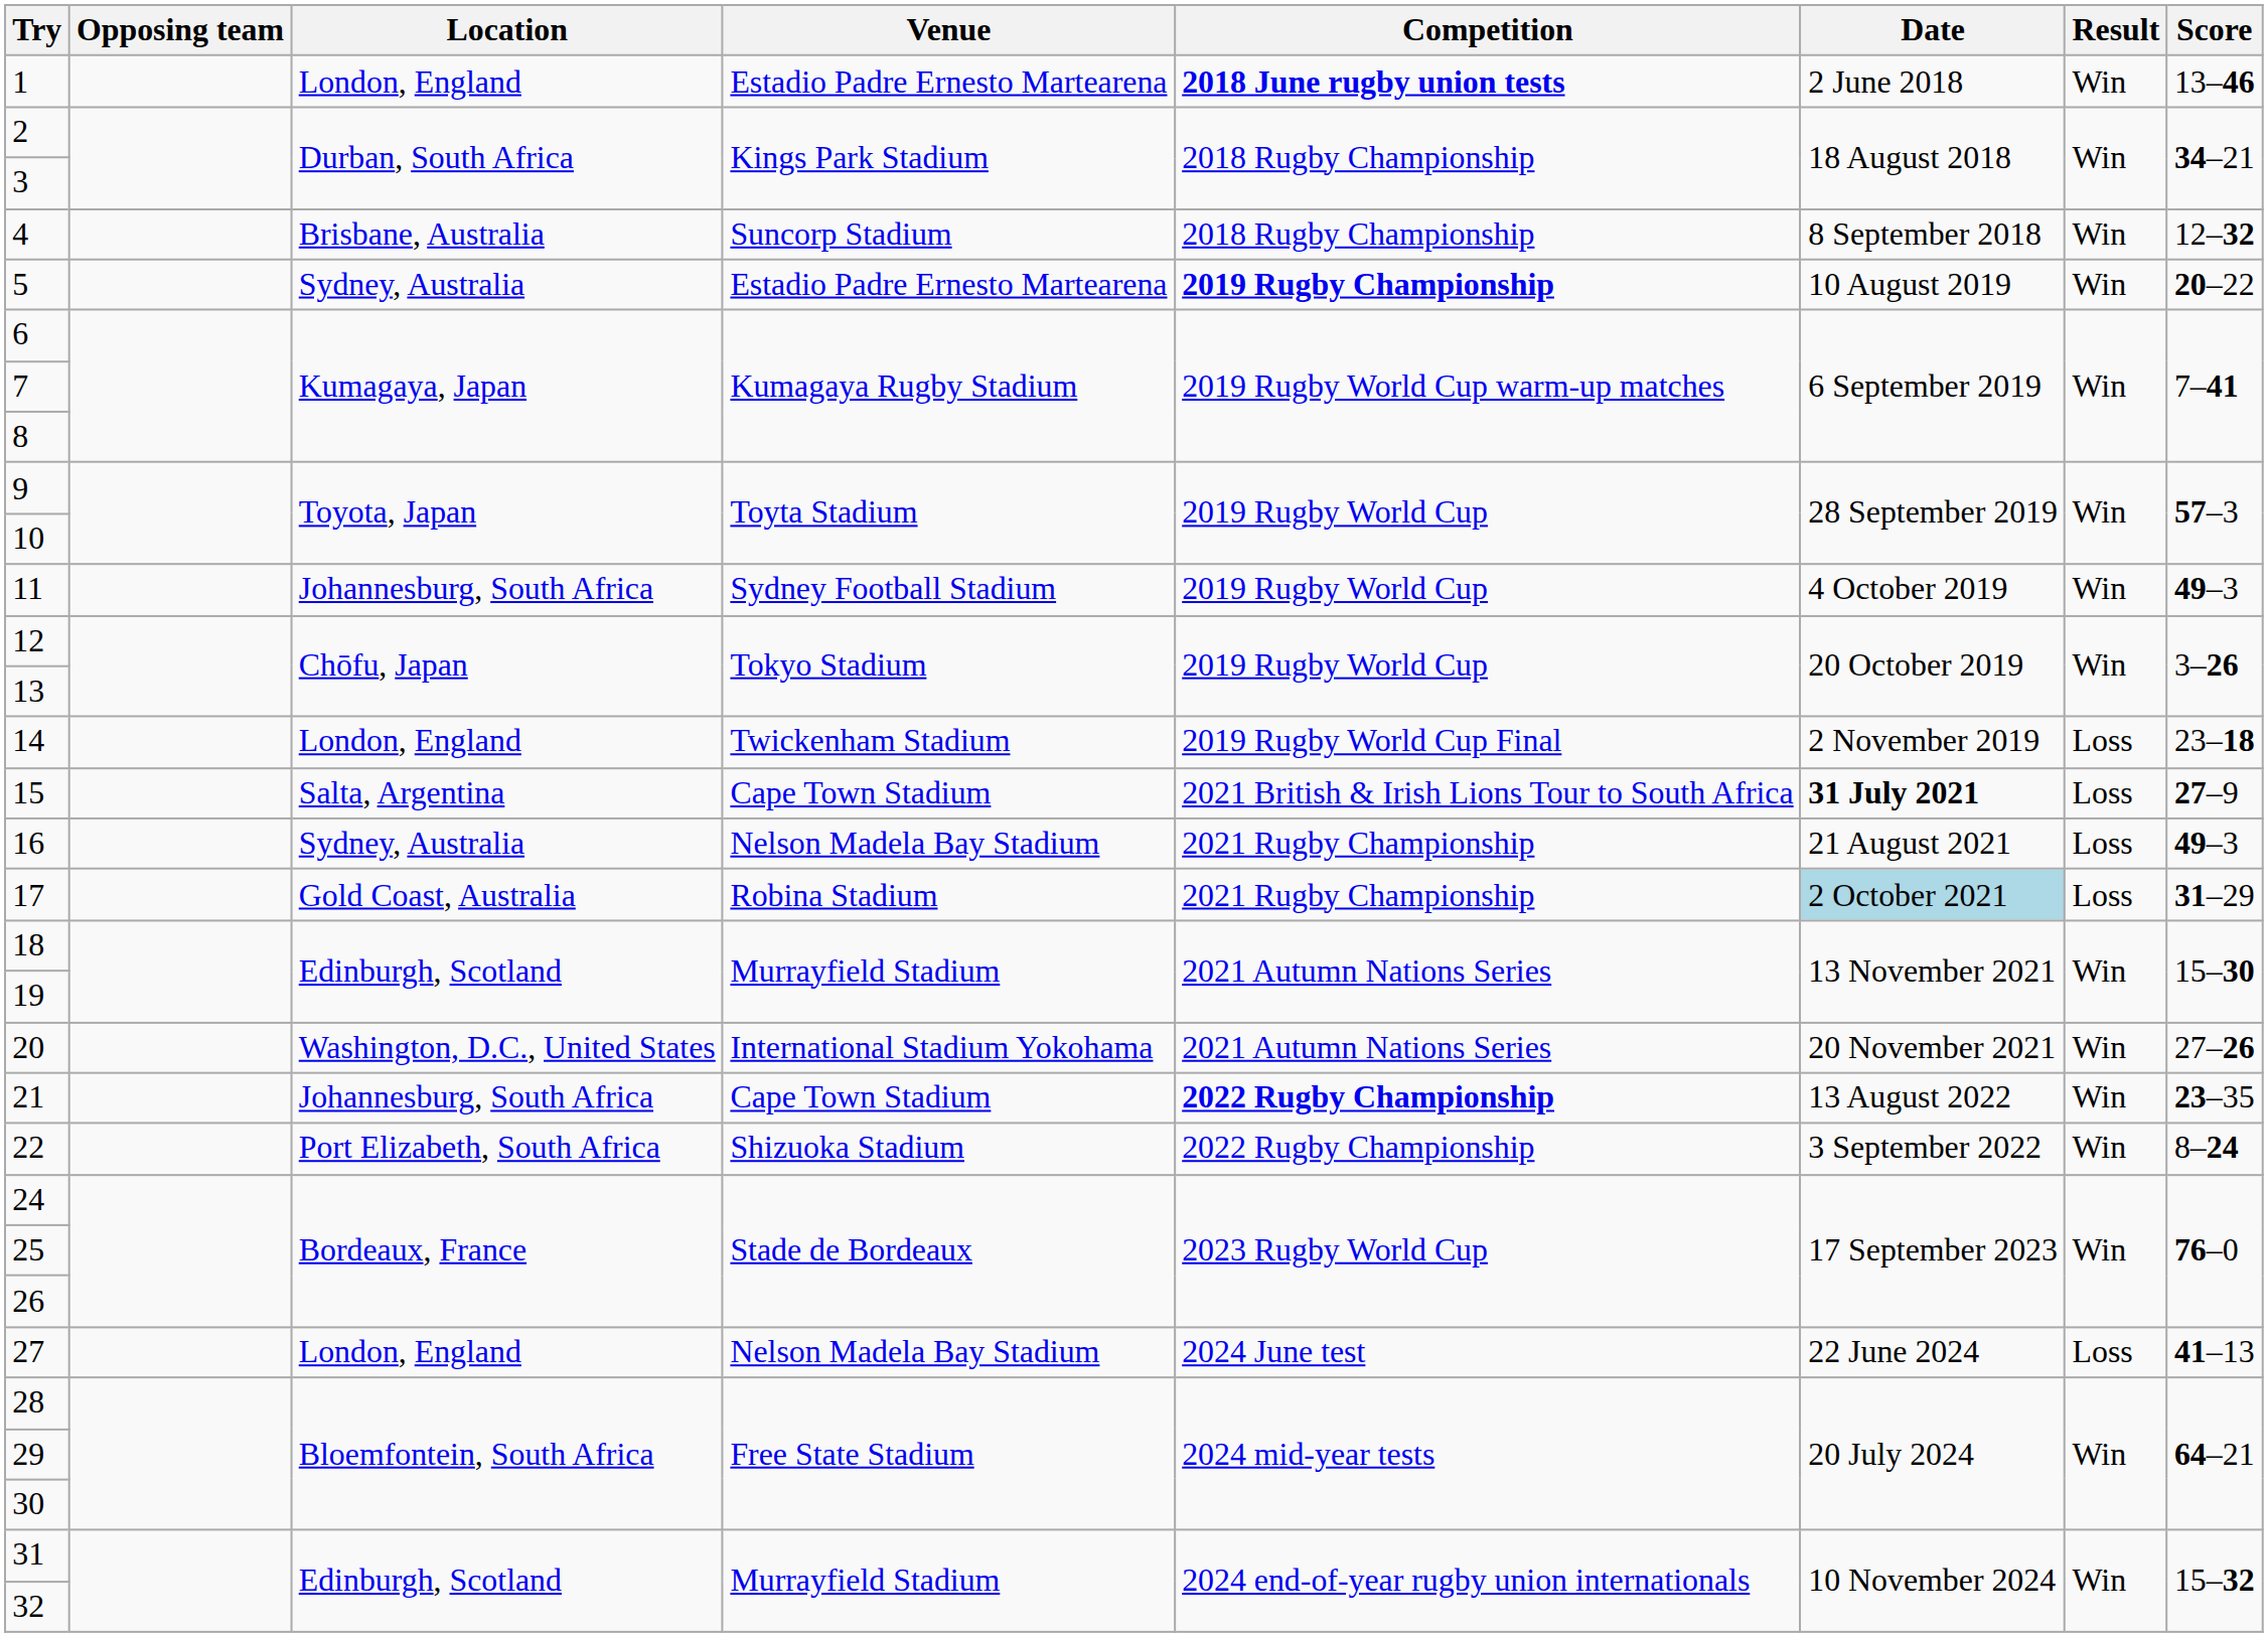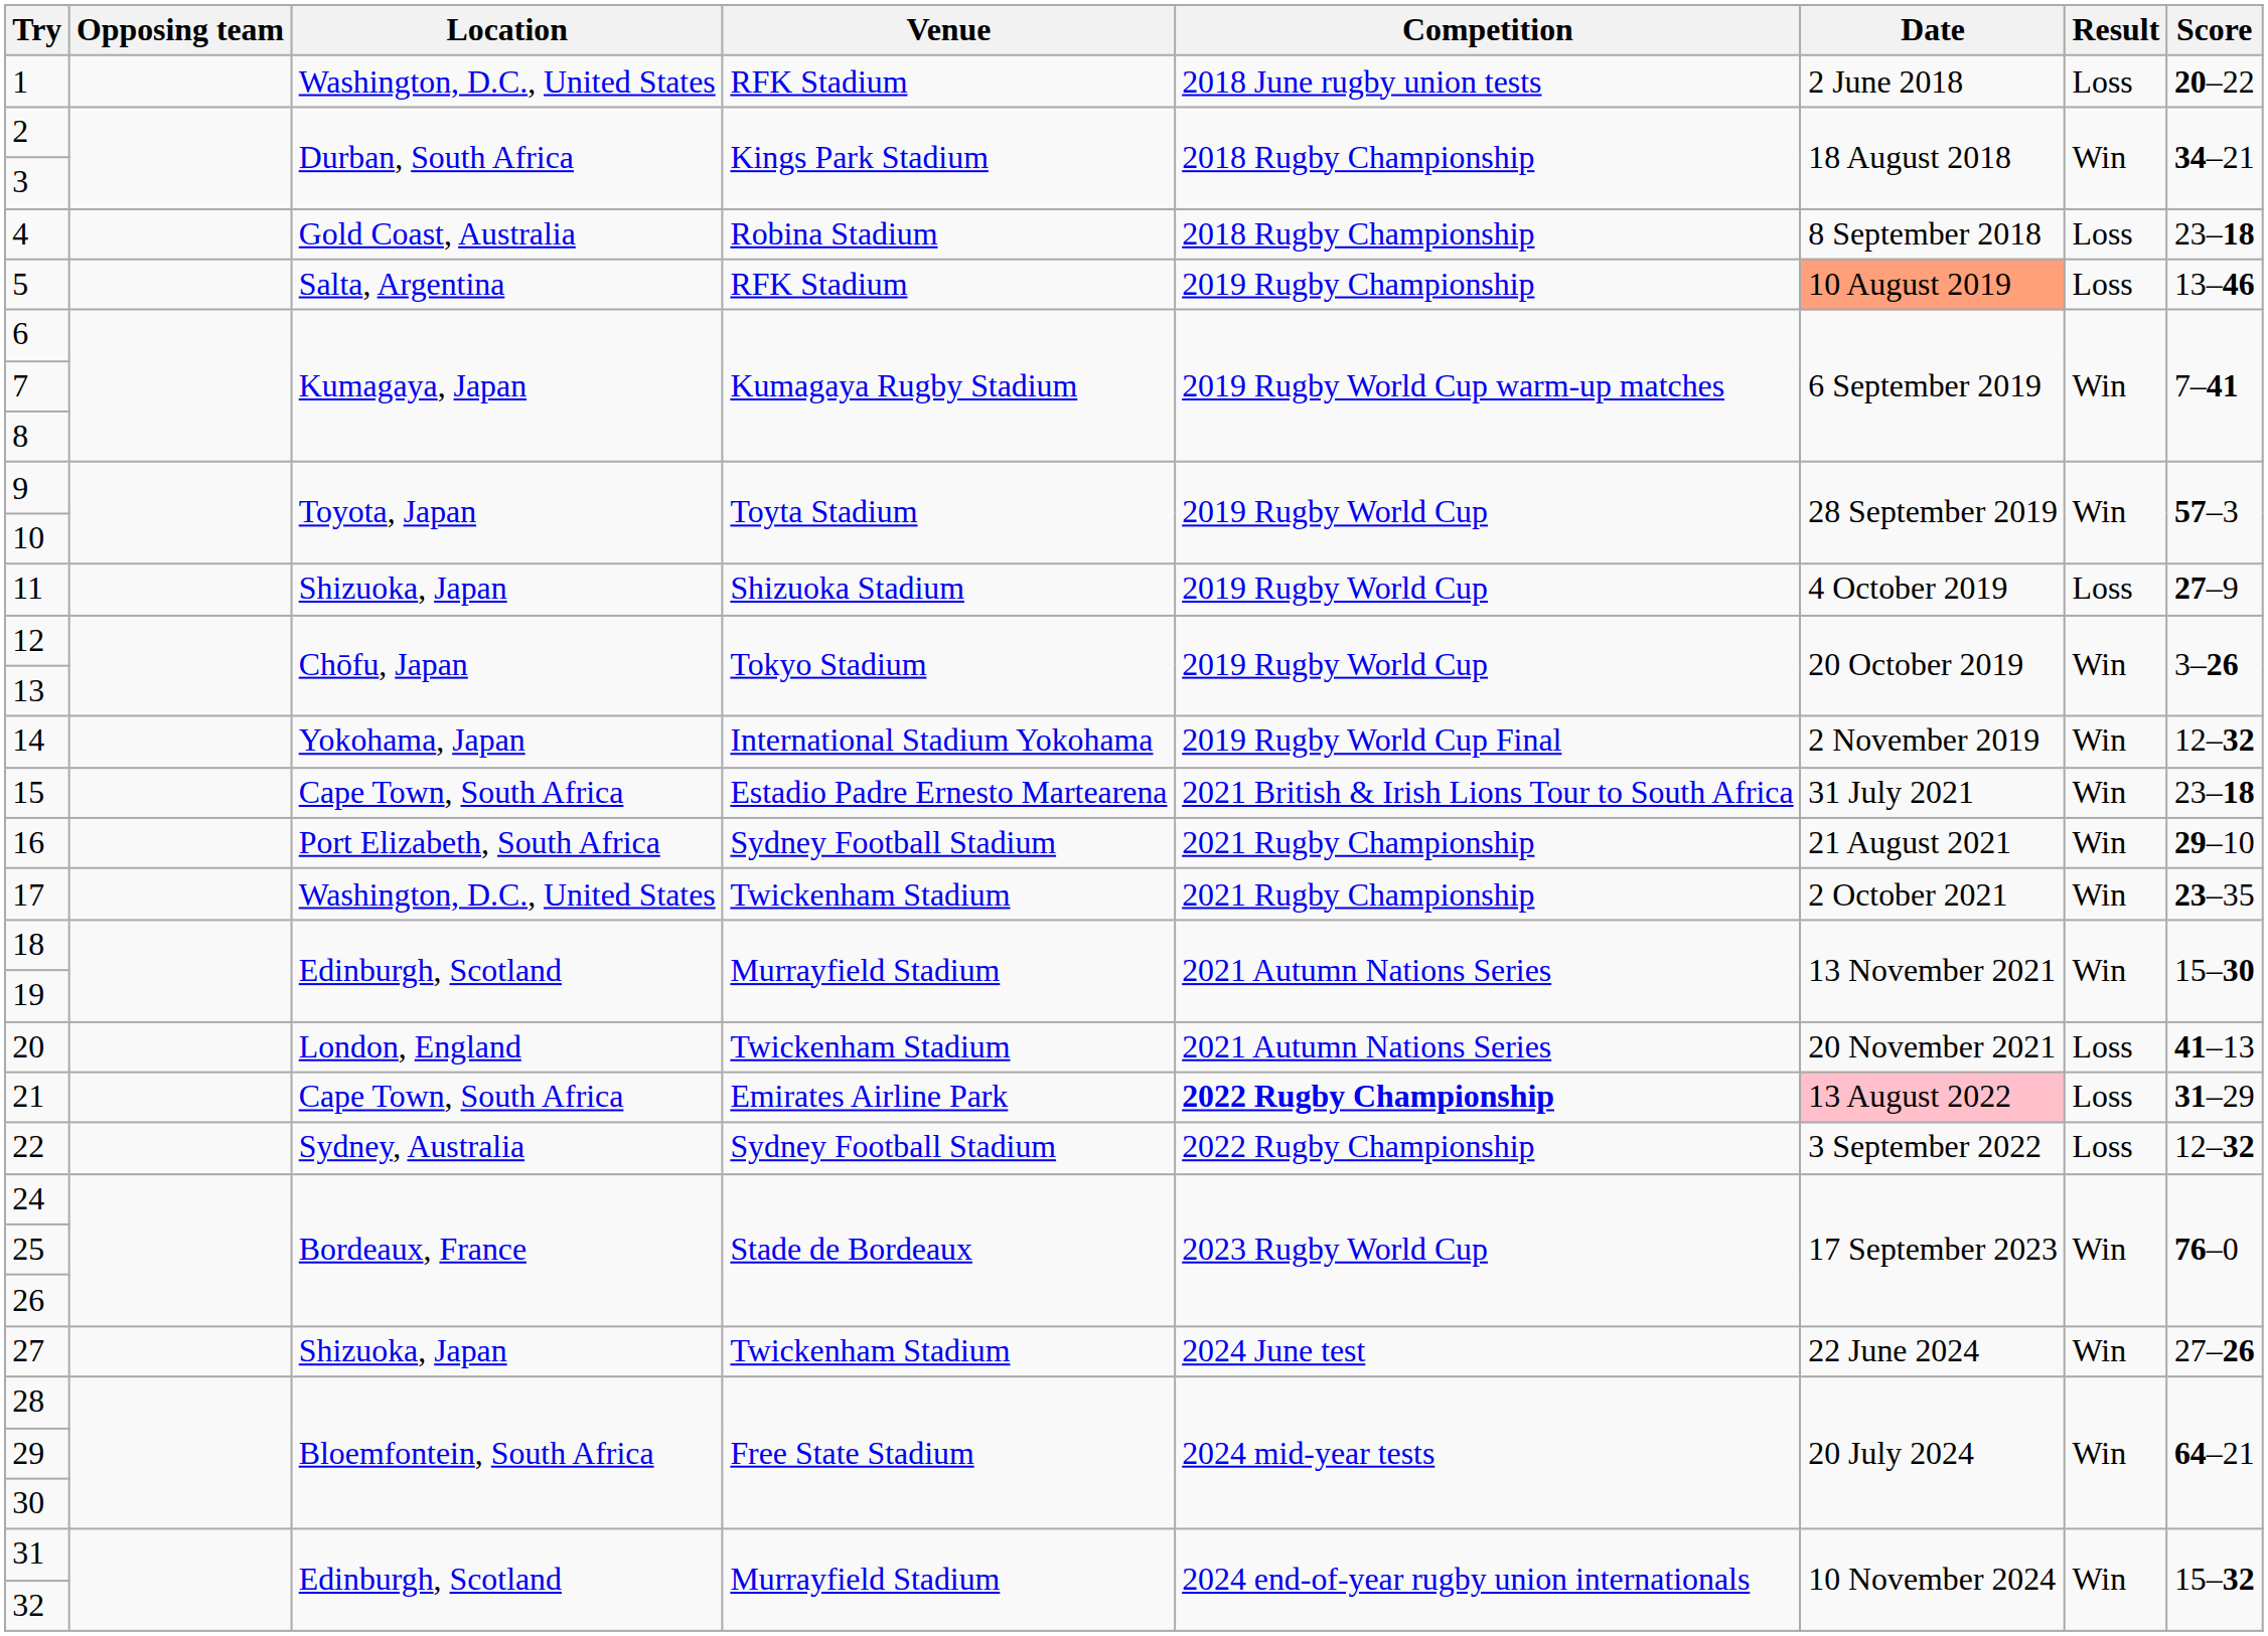 <table class="wikitable" style="font-size:100%">
 <tr>
 <th>Try</th>
 <th>Opposing team</th>
 <th>Location</th>
 <th>Venue</th>
 <th>Competition</th>
 <th>Date</th>
 <th>Result</th>
 <th>Score</th>
 </tr>
 <tr>
 <td>1</td>
 <td></td>
-<td><a href='#'>London</a>, <a href='#'>England</a></td>
-<td><a href='#'>Estadio Padre Ernesto Martearena</a></td>
-<td><strong><a href='#'>2018 June rugby union tests</a></strong></td>
+<td><a href='#'>Washington, D.C.</a>, <a href='#'>United States</a></td>
+<td><a href='#'>RFK Stadium</a></td>
+<td><a href='#'>2018 June rugby union tests</a></td>
 <td>2 June 2018</td>
-<td>Win</td>
-<td>13–<strong>46</strong></td>
+<td>Loss</td>
+<td><strong>20</strong>–22</td>
 </tr>
 <tr>
 <td>2</td>
 <td rowspan="2"></td>
 <td rowspan="2"><a href='#'>Durban</a>, <a href='#'>South Africa</a></td>
 <td rowspan="2"><a href='#'>Kings Park Stadium</a></td>
 <td rowspan="2"><a href='#'>2018 Rugby Championship</a></td>
 <td rowspan="2">18 August 2018</td>
 <td rowspan="2">Win</td>
 <td rowspan="2"><strong>34</strong>–21</td>
 </tr>
 <tr>
 <td>3</td>
 </tr>
 <tr>
 <td>4</td>
 <td></td>
-<td><a href='#'>Brisbane</a>, <a href='#'>Australia</a></td>
-<td><a href='#'>Suncorp Stadium</a></td>
+<td><a href='#'>Gold Coast</a>, <a href='#'>Australia</a></td>
+<td><a href='#'>Robina Stadium</a></td>
 <td><a href='#'>2018 Rugby Championship</a></td>
 <td>8 September 2018</td>
-<td>Win</td>
-<td>12–<strong>32</strong></td>
+<td>Loss</td>
+<td>23–<strong>18</strong></td>
 </tr>
 <tr>
 <td>5</td>
 <td></td>
-<td><a href='#'>Sydney</a>, <a href='#'>Australia</a></td>
-<td><a href='#'>Estadio Padre Ernesto Martearena</a></td>
-<td><strong><a href='#'>2019 Rugby Championship</a></strong></td>
-<td>10 August 2019</td>
-<td>Win</td>
-<td><strong>20</strong>–22</td>
+<td><a href='#'>Salta</a>, <a href='#'>Argentina</a></td>
+<td><a href='#'>RFK Stadium</a></td>
+<td><a href='#'>2019 Rugby Championship</a></td>
+<td style="background: lightsalmon;">10 August 2019</td>
+<td>Loss</td>
+<td>13–<strong>46</strong></td>
 </tr>
 <tr>
 <td>6</td>
 <td rowspan="3"></td>
 <td rowspan="3"><a href='#'>Kumagaya</a>, <a href='#'>Japan</a></td>
 <td rowspan="3"><a href='#'>Kumagaya Rugby Stadium</a></td>
 <td rowspan="3"><a href='#'>2019 Rugby World Cup warm-up matches</a></td>
 <td rowspan="3">6 September 2019</td>
 <td rowspan="3">Win</td>
 <td rowspan="3">7–<strong>41</strong></td>
 </tr>
 <tr>
 <td>7</td>
 </tr>
 <tr>
 <td>8</td>
 </tr>
 <tr>
 <td>9</td>
 <td rowspan="2"></td>
 <td rowspan="2"><a href='#'>Toyota</a>, <a href='#'>Japan</a></td>
 <td rowspan="2"><a href='#'>Toyta Stadium</a></td>
 <td rowspan="2"><a href='#'>2019 Rugby World Cup</a></td>
 <td rowspan="2">28 September 2019</td>
 <td rowspan="2">Win</td>
 <td rowspan="2"><strong>57</strong>–3</td>
 </tr>
 <tr>
 <td>10</td>
 </tr>
 <tr>
 <td>11</td>
 <td></td>
-<td><a href='#'>Johannesburg</a>, <a href='#'>South Africa</a></td>
-<td><a href='#'>Sydney Football Stadium</a></td>
+<td><a href='#'>Shizuoka</a>, <a href='#'>Japan</a></td>
+<td><a href='#'>Shizuoka Stadium</a></td>
 <td><a href='#'>2019 Rugby World Cup</a></td>
 <td>4 October 2019</td>
-<td>Win</td>
-<td><strong>49</strong>–3</td>
+<td>Loss</td>
+<td><strong>27</strong>–9</td>
 </tr>
 <tr>
 <td>12</td>
 <td rowspan="2"></td>
 <td rowspan="2"><a href='#'>Chōfu</a>, <a href='#'>Japan</a></td>
 <td rowspan="2"><a href='#'>Tokyo Stadium</a></td>
 <td rowspan="2"><a href='#'>2019 Rugby World Cup</a></td>
 <td rowspan="2">20 October 2019</td>
 <td rowspan="2">Win</td>
 <td rowspan="2">3–<strong>26</strong></td>
 </tr>
 <tr>
 <td>13</td>
 </tr>
 <tr>
 <td>14</td>
 <td></td>
-<td><a href='#'>London</a>, <a href='#'>England</a></td>
-<td><a href='#'>Twickenham Stadium</a></td>
+<td><a href='#'>Yokohama</a>, <a href='#'>Japan</a></td>
+<td><a href='#'>International Stadium Yokohama</a></td>
 <td><a href='#'>2019 Rugby World Cup Final</a></td>
 <td>2 November 2019</td>
-<td>Loss</td>
-<td>23–<strong>18</strong></td>
+<td>Win</td>
+<td>12–<strong>32</strong></td>
 </tr>
 <tr>
 <td>15</td>
 <td></td>
-<td><a href='#'>Salta</a>, <a href='#'>Argentina</a></td>
-<td><a href='#'>Cape Town Stadium</a></td>
+<td><a href='#'>Cape Town</a>, <a href='#'>South Africa</a></td>
+<td><a href='#'>Estadio Padre Ernesto Martearena</a></td>
 <td><a href='#'>2021 British & Irish Lions Tour to South Africa</a></td>
-<td><strong>31 July 2021</strong></td>
-<td>Loss</td>
-<td><strong>27</strong>–9</td>
+<td>31 July 2021</td>
+<td>Win</td>
+<td>23–<strong>18</strong></td>
 </tr>
 <tr>
 <td>16</td>
 <td></td>
-<td><a href='#'>Sydney</a>, <a href='#'>Australia</a></td>
-<td><a href='#'>Nelson Madela Bay Stadium</a></td>
+<td><a href='#'>Port Elizabeth</a>, <a href='#'>South Africa</a></td>
+<td><a href='#'>Sydney Football Stadium</a></td>
 <td><a href='#'>2021 Rugby Championship</a></td>
 <td>21 August 2021</td>
-<td>Loss</td>
-<td><strong>49</strong>–3</td>
+<td>Win</td>
+<td><strong>29</strong>–10</td>
 </tr>
 <tr>
 <td>17</td>
 <td></td>
-<td><a href='#'>Gold Coast</a>, <a href='#'>Australia</a></td>
-<td><a href='#'>Robina Stadium</a></td>
+<td><a href='#'>Washington, D.C.</a>, <a href='#'>United States</a></td>
+<td><a href='#'>Twickenham Stadium</a></td>
 <td><a href='#'>2021 Rugby Championship</a></td>
-<td style="background: lightblue;">2 October 2021</td>
-<td>Loss</td>
-<td><strong>31</strong>–29</td>
+<td>2 October 2021</td>
+<td>Win</td>
+<td><strong>23</strong>–35</td>
 </tr>
 <tr>
 <td>18</td>
 <td rowspan="2"></td>
 <td rowspan="2"><a href='#'>Edinburgh</a>, <a href='#'>Scotland</a></td>
 <td rowspan="2"><a href='#'>Murrayfield Stadium</a></td>
 <td rowspan="2"><a href='#'>2021 Autumn Nations Series</a></td>
 <td rowspan="2">13 November 2021</td>
 <td rowspan="2">Win</td>
 <td rowspan="2">15–<strong>30</strong></td>
 </tr>
 <tr>
 <td>19</td>
 </tr>
 <tr>
 <td>20</td>
 <td></td>
-<td><a href='#'>Washington, D.C.</a>, <a href='#'>United States</a></td>
-<td><a href='#'>International Stadium Yokohama</a></td>
+<td><a href='#'>London</a>, <a href='#'>England</a></td>
+<td><a href='#'>Twickenham Stadium</a></td>
 <td><a href='#'>2021 Autumn Nations Series</a></td>
 <td>20 November 2021</td>
-<td>Win</td>
-<td>27–<strong>26</strong></td>
+<td>Loss</td>
+<td><strong>41</strong>–13</td>
 </tr>
 <tr>
 <td>21</td>
 <td></td>
-<td><a href='#'>Johannesburg</a>, <a href='#'>South Africa</a></td>
-<td><a href='#'>Cape Town Stadium</a></td>
+<td><a href='#'>Cape Town</a>, <a href='#'>South Africa</a></td>
+<td><a href='#'>Emirates Airline Park</a></td>
 <td><strong><a href='#'>2022 Rugby Championship</a></strong></td>
-<td>13 August 2022</td>
-<td>Win</td>
-<td><strong>23</strong>–35</td>
+<td style="background: pink;">13 August 2022</td>
+<td>Loss</td>
+<td><strong>31</strong>–29</td>
 </tr>
 <tr>
 <td>22</td>
 <td></td>
-<td><a href='#'>Port Elizabeth</a>, <a href='#'>South Africa</a></td>
-<td><a href='#'>Shizuoka Stadium</a></td>
+<td><a href='#'>Sydney</a>, <a href='#'>Australia</a></td>
+<td><a href='#'>Sydney Football Stadium</a></td>
 <td><a href='#'>2022 Rugby Championship</a></td>
 <td>3 September 2022</td>
-<td>Win</td>
-<td>8–<strong>24</strong></td>
+<td>Loss</td>
+<td>12–<strong>32</strong></td>
 </tr>
 <tr>
 <td>24</td>
 <td rowspan="3"></td>
 <td rowspan="3"><a href='#'>Bordeaux</a>, <a href='#'>France</a></td>
 <td rowspan="3"><a href='#'>Stade de Bordeaux</a></td>
 <td rowspan="3"><a href='#'>2023 Rugby World Cup</a></td>
 <td rowspan="3">17 September 2023</td>
 <td rowspan="3">Win</td>
 <td rowspan="3"><strong>76</strong>–0</td>
 </tr>
 <tr>
 <td>25</td>
 </tr>
 <tr>
 <td>26</td>
 </tr>
 <tr>
 <td>27</td>
 <td></td>
-<td><a href='#'>London</a>, <a href='#'>England</a></td>
-<td><a href='#'>Nelson Madela Bay Stadium</a></td>
+<td><a href='#'>Shizuoka</a>, <a href='#'>Japan</a></td>
+<td><a href='#'>Twickenham Stadium</a></td>
 <td><a href='#'>2024 June test</a></td>
 <td>22 June 2024</td>
-<td>Loss</td>
-<td><strong>41</strong>–13</td>
+<td>Win</td>
+<td>27–<strong>26</strong></td>
 </tr>
 <tr>
 <td>28</td>
 <td rowspan="3"></td>
 <td rowspan="3"><a href='#'>Bloemfontein</a>, <a href='#'>South Africa</a></td>
 <td rowspan="3"><a href='#'>Free State Stadium</a></td>
 <td rowspan="3"><a href='#'>2024 mid-year tests</a></td>
 <td rowspan="3">20 July 2024</td>
 <td rowspan="3">Win</td>
 <td rowspan="3"><strong>64</strong>–21</td>
 </tr>
 <tr>
 <td>29</td>
 </tr>
 <tr>
 <td>30</td>
 </tr>
 <tr>
 <td>31</td>
 <td rowspan="2"></td>
 <td rowspan="2"><a href='#'>Edinburgh</a>, <a href='#'>Scotland</a></td>
 <td rowspan="2"><a href='#'>Murrayfield Stadium</a></td>
 <td rowspan="2"><a href='#'>2024 end-of-year rugby union internationals</a></td>
 <td rowspan="2">10 November 2024</td>
 <td rowspan="2">Win</td>
 <td rowspan="2">15–<strong>32</strong></td>
 </tr>
 <tr>
 <td>32</td>
 </tr>
 </table>
